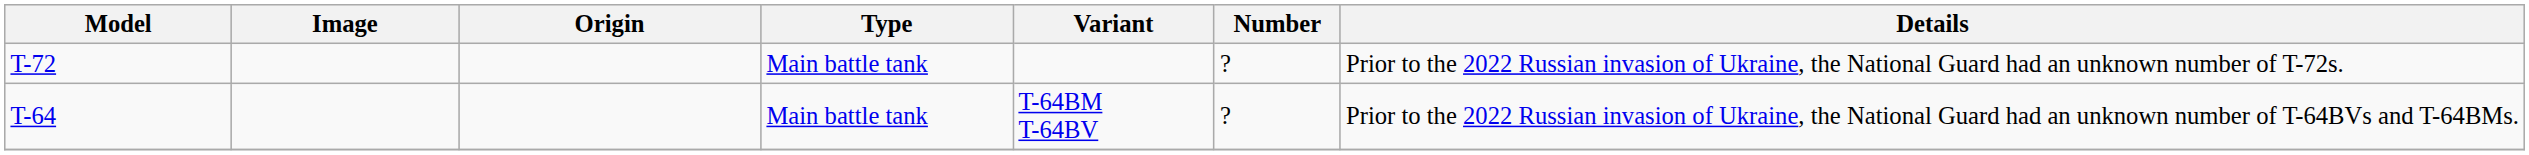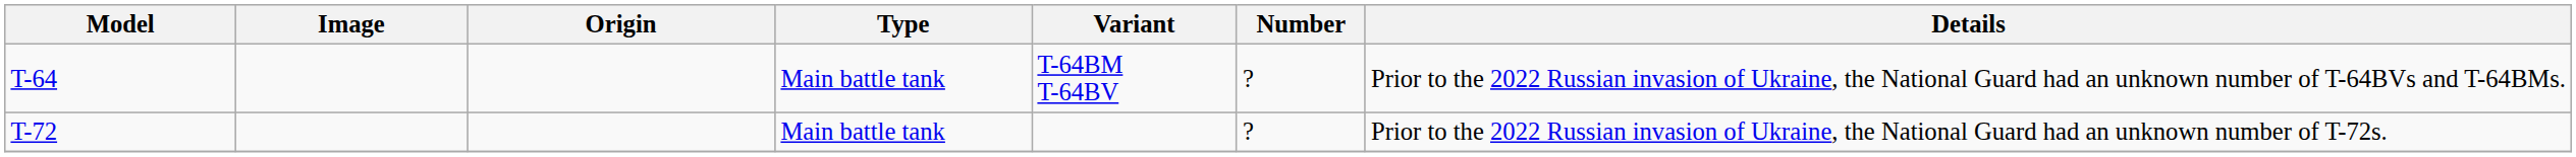 <table class="wikitable">
 <tr>
 <th style="width:9%;">Model</th>
 <th style="width:9%;">Image</th>
 <th style="width:12%;">Origin</th>
 <th style="width:10%;">Type</th>
 <th style="width:8%;">Variant</th>
 <th style="width:5%;">Number</th>
 <th>Details</th>
 </tr>
 <tr>
+<td><a href='#'>T-64</a></td>
+<td><br></td>
+<td><br></td>
+<td><a href='#'>Main battle tank</a></td>
+<td><a href='#'>T-64BM</a><br><a href='#'>T-64BV</a></td>
+<td>?</td>
+<td>Prior to the <a href='#'>2022 Russian invasion of Ukraine</a>, the National Guard had an unknown number of T-64BVs and T-64BMs.</td>
+</tr>
+<tr>
 <td><a href='#'>T-72</a></td>
 <td></td>
 <td></td>
 <td><a href='#'>Main battle tank</a></td>
 <td></td>
 <td>?</td>
 <td>Prior to the <a href='#'>2022 Russian invasion of Ukraine</a>, the National Guard had an unknown number of T-72s.</td>
 </tr>
 <tr>
-<td><a href='#'>T-64</a></td>
-<td><br></td>
-<td><br></td>
-<td><a href='#'>Main battle tank</a></td>
-<td><a href='#'>T-64BM</a><br><a href='#'>T-64BV</a></td>
-<td>?</td>
-<td>Prior to the <a href='#'>2022 Russian invasion of Ukraine</a>, the National Guard had an unknown number of T-64BVs and T-64BMs.</td>
-</tr>
-<tr>
 </tr>
 </table>
